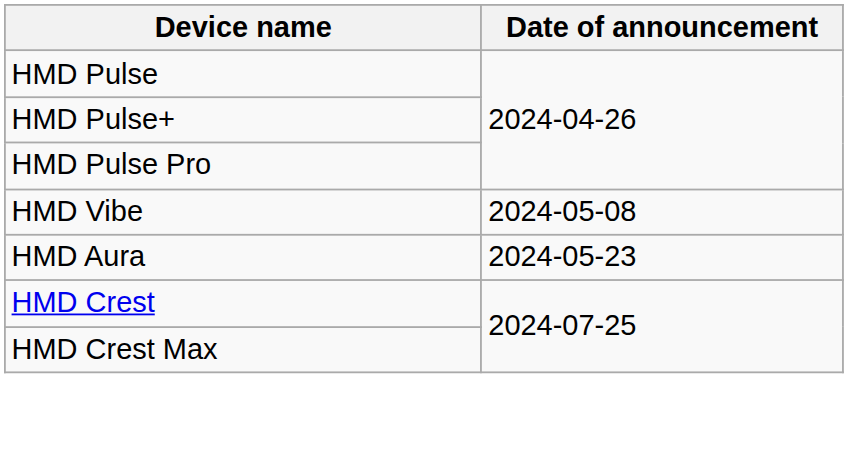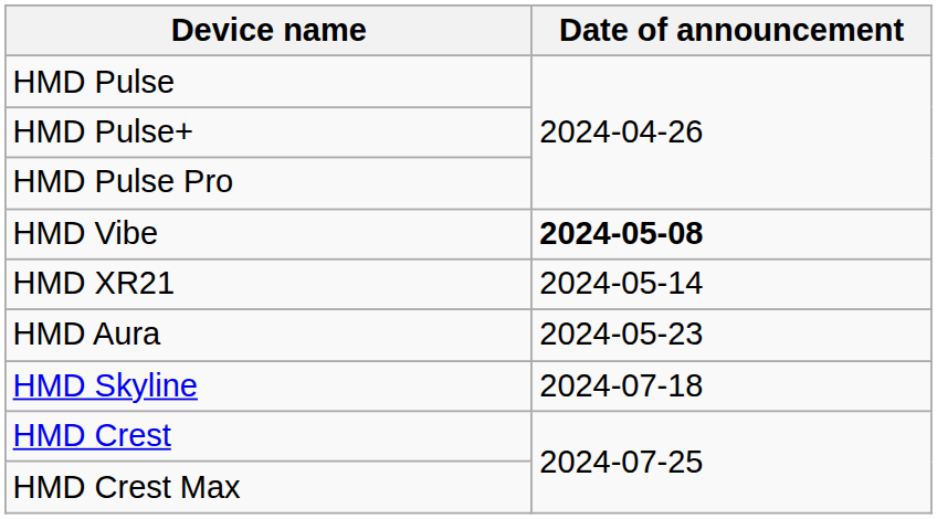 <table class="wikitable sortable">
 <tr>
 <th scope="col" style="width: 256px;">Device name</th>
 <th scope="col" style="width: 192px;">Date of announcement</th>
 </tr>
 <tr>
 <td>HMD Pulse</td>
 <td rowspan="3">2024-04-26</td>
 </tr>
 <tr>
 <td>HMD Pulse+</td>
 </tr>
 <tr>
 <td>HMD Pulse Pro</td>
 </tr>
 <tr>
 <td>HMD Vibe</td>
-<td>2024-05-08</td>
+<td><strong>2024-05-08</strong></td>
+</tr>
+<tr>
+<td>HMD XR21</td>
+<td>2024-05-14</td>
 </tr>
 <tr>
 <td>HMD Aura</td>
 <td>2024-05-23</td>
+</tr>
+<tr>
+<td><a href='#'>HMD Skyline</a></td>
+<td>2024-07-18</td>
 </tr>
 <tr>
 <td><a href='#'>HMD Crest</a></td>
 <td rowspan="2">2024-07-25</td>
 </tr>
 <tr>
 <td>HMD Crest Max</td>
 </tr>
 </table>
